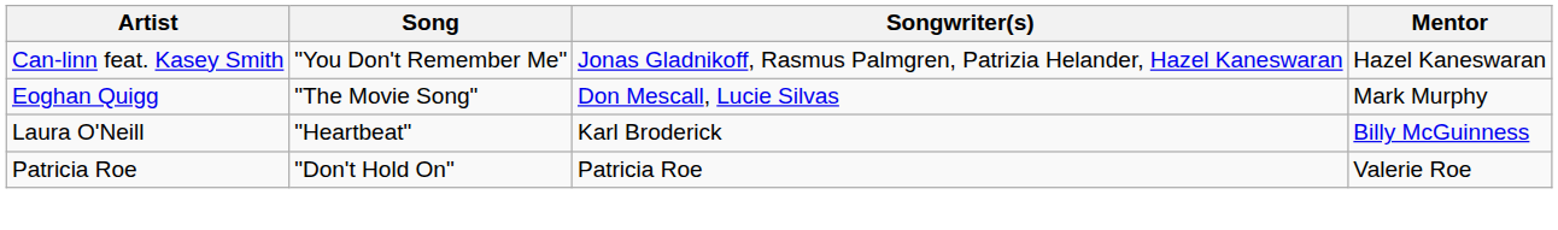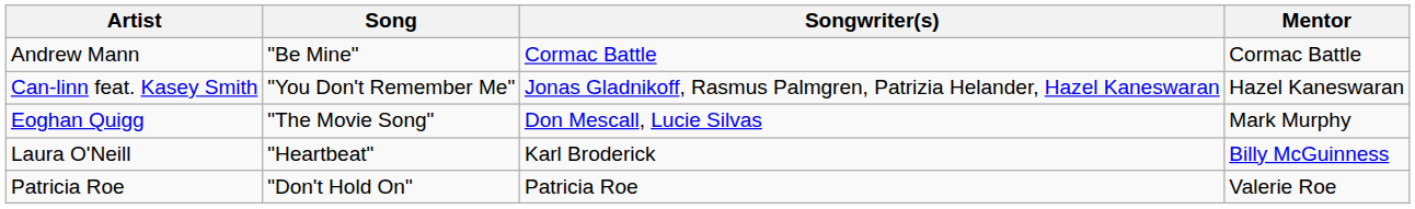 <table class="sortable wikitable" style="margin: 1em auto 1em auto">
 <tr>
 <th>Artist</th>
 <th>Song</th>
 <th>Songwriter(s)</th>
 <th>Mentor</th>
+</tr>
+<tr>
+<td>Andrew Mann</td>
+<td>"Be Mine"</td>
+<td><a href='#'>Cormac Battle</a></td>
+<td>Cormac Battle</td>
 </tr>
 <tr>
 <td><a href='#'>Can-linn</a> feat. <a href='#'>Kasey Smith</a></td>
 <td>"You Don't Remember Me"</td>
 <td><a href='#'>Jonas Gladnikoff</a>, Rasmus Palmgren, Patrizia Helander, <a href='#'>Hazel Kaneswaran</a></td>
 <td>Hazel Kaneswaran</td>
 </tr>
 <tr>
 <td><a href='#'>Eoghan Quigg</a></td>
 <td>"The Movie Song"</td>
 <td><a href='#'>Don Mescall</a>, <a href='#'>Lucie Silvas</a></td>
 <td>Mark Murphy</td>
 </tr>
 <tr>
 <td>Laura O'Neill</td>
 <td>"Heartbeat"</td>
 <td>Karl Broderick</td>
 <td><a href='#'>Billy McGuinness</a></td>
 </tr>
 <tr>
 <td>Patricia Roe</td>
 <td>"Don't Hold On"</td>
 <td>Patricia Roe</td>
 <td>Valerie Roe</td>
 </tr>
 </table>
